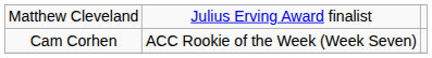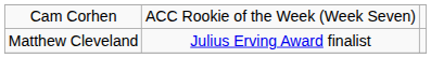 <table class="wikitable sortable" style="text-align: center">
 <tr align=center>
+</tr>
+<tr>
+<td>Cam Corhen</td>
+<td>ACC Rookie of the Week (Week Seven)</td>
+<td></td>
 </tr>
 <tr>
 <td>Matthew Cleveland</td>
 <td><a href='#'>Julius Erving Award</a> finalist</td>
 <td></td>
 </tr>
 <tr>
-<td>Cam Corhen</td>
-<td>ACC Rookie of the Week (Week Seven)</td>
-<td></td>
-</tr>
-<tr>
 </tr>
 <tr>
 </tr>
 </table>
